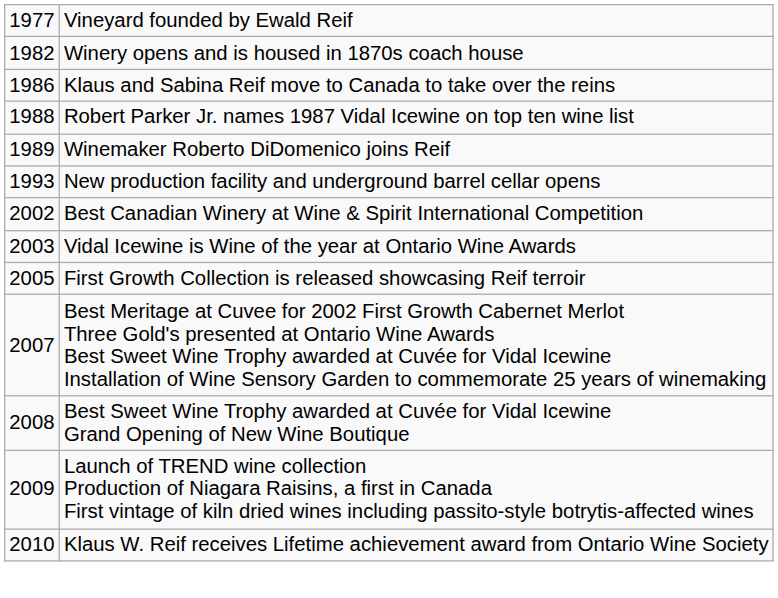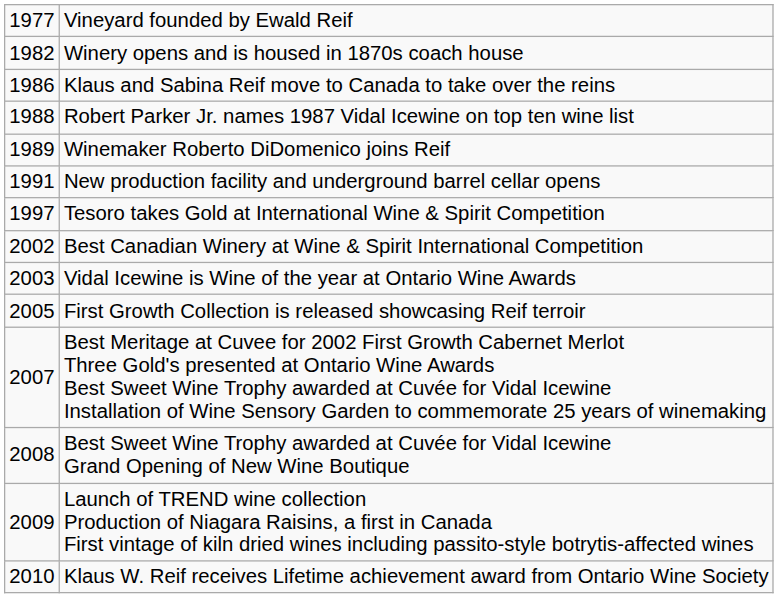 <table class=wikitable>
 <tr>
 <td>1977</td>
 <td>Vineyard founded by Ewald Reif</td>
 </tr>
 <tr>
 <td>1982</td>
 <td>Winery opens and is housed in 1870s coach house</td>
 </tr>
 <tr>
 <td>1986</td>
 <td>Klaus and Sabina Reif move to Canada to take over the reins</td>
 </tr>
 <tr>
 <td>1988</td>
 <td>Robert Parker Jr. names 1987 Vidal Icewine on top ten wine list</td>
 </tr>
 <tr>
 <td>1989</td>
 <td>Winemaker Roberto DiDomenico joins Reif</td>
 </tr>
 <tr>
-<td>1993</td>
+<td>1991</td>
 <td>New production facility and underground barrel cellar opens</td>
+</tr>
+<tr>
+<td>1997</td>
+<td>Tesoro takes Gold at International Wine & Spirit Competition</td>
 </tr>
 <tr>
 <td>2002</td>
 <td>Best Canadian Winery at Wine & Spirit International Competition</td>
 </tr>
 <tr>
 <td>2003</td>
 <td>Vidal Icewine is Wine of the year at Ontario Wine Awards</td>
 </tr>
 <tr>
 <td>2005</td>
 <td>First Growth Collection is released showcasing Reif terroir</td>
 </tr>
 <tr>
 <td>2007</td>
 <td>Best Meritage at Cuvee for 2002 First Growth Cabernet Merlot<br>Three Gold's presented at Ontario Wine Awards<br>Best Sweet Wine Trophy awarded at Cuvée for Vidal Icewine<br>Installation of Wine Sensory Garden to commemorate 25 years of winemaking</td>
 </tr>
 <tr>
 <td>2008</td>
 <td>Best Sweet Wine Trophy awarded at Cuvée for Vidal Icewine<br>Grand Opening of New Wine Boutique</td>
 </tr>
 <tr>
 <td>2009</td>
 <td>Launch of TREND wine collection<br>Production of Niagara Raisins, a first in Canada<br>First vintage of kiln dried wines including passito-style botrytis-affected wines</td>
 </tr>
 <tr>
 <td>2010</td>
 <td>Klaus W. Reif receives Lifetime achievement award from Ontario Wine Society</td>
 </tr>
 </table>
